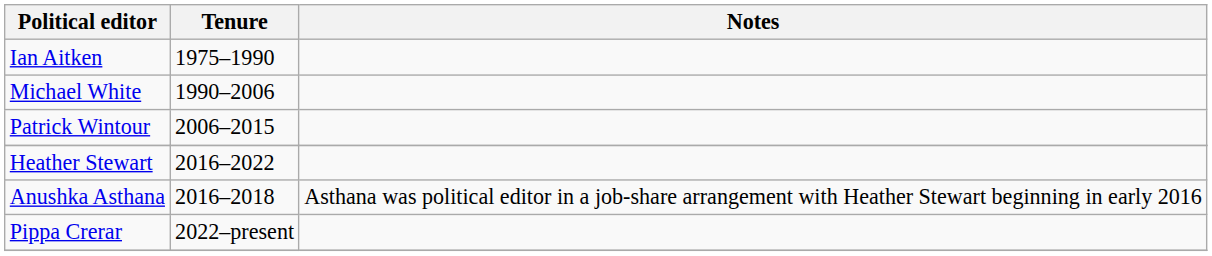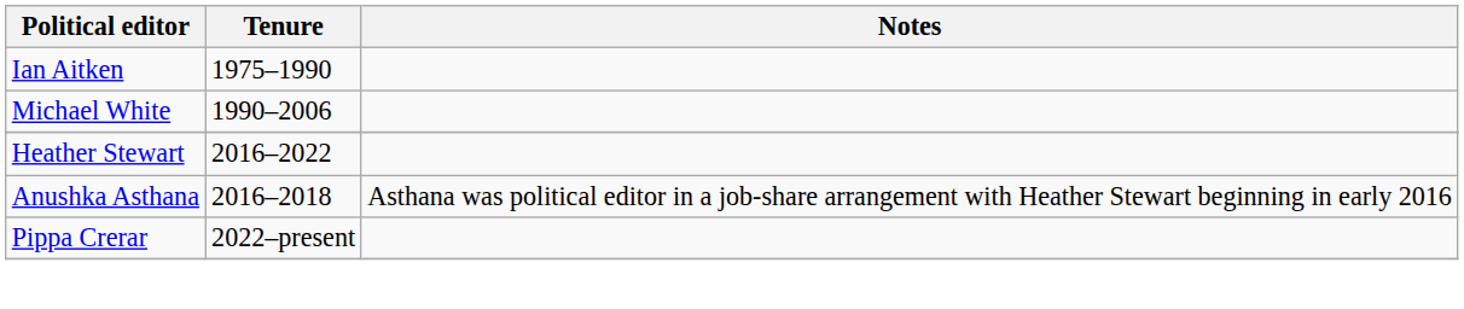 <table class="wikitable">
 <tr>
 <th>Political editor</th>
 <th>Tenure</th>
 <th>Notes</th>
 </tr>
 <tr>
 <td><a href='#'>Ian Aitken</a></td>
 <td>1975–1990</td>
 <td></td>
 </tr>
 <tr>
 <td><a href='#'>Michael White</a></td>
 <td>1990–2006</td>
-<td></td>
-</tr>
-<tr>
-<td><a href='#'>Patrick Wintour</a></td>
-<td>2006–2015</td>
 <td></td>
 </tr>
 <tr>
 </tr>
 <tr>
 <td><a href='#'>Heather Stewart</a></td>
 <td>2016–2022</td>
 <td></td>
 </tr>
 <tr>
 <td><a href='#'>Anushka Asthana</a></td>
 <td>2016–2018</td>
 <td>Asthana was political editor in a job-share arrangement with Heather Stewart beginning in early 2016</td>
 </tr>
 <tr>
 <td><a href='#'>Pippa Crerar</a></td>
 <td>2022–present</td>
 <td></td>
 </tr>
 <tr>
 </tr>
 </table>
